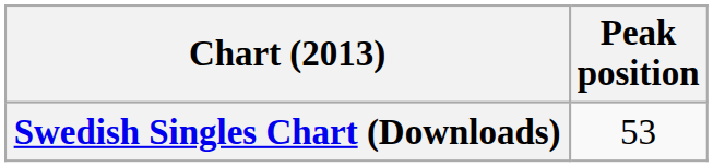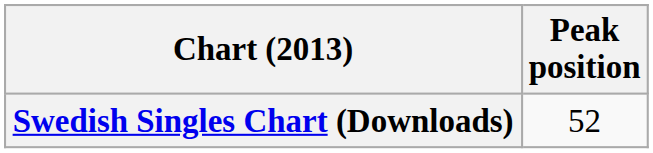 <table class="wikitable sortable plainrowheaders">
 <tr>
 <th scope="col">Chart (2013)</th>
 <th scope="col">Peak<br>position</th>
 </tr>
 <tr>
 <th scope="row"><a href='#'>Swedish Singles Chart</a> (Downloads)</th>
-<td style="text-align:center;">53</td>
+<td style="text-align:center;">52</td>
 </tr>
 </table>
